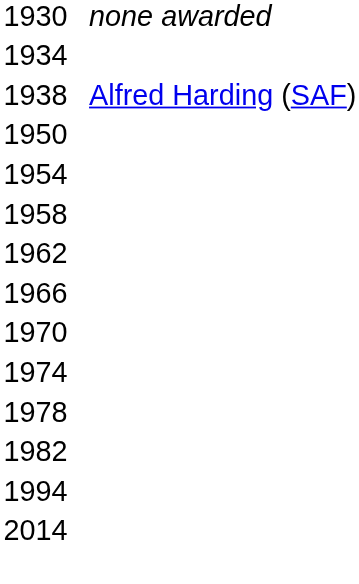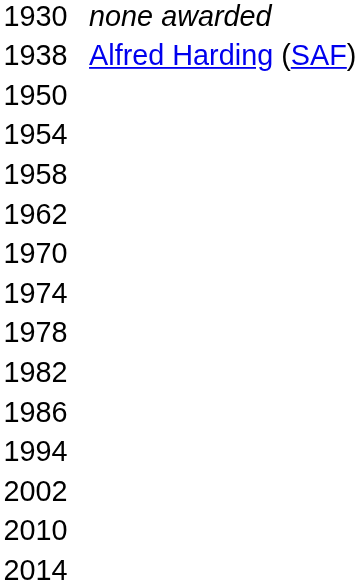 <table>
 <tr>
 <td>1930</td>
 <td></td>
 <td></td>
 <td><em>none awarded</em></td>
-</tr>
-<tr>
-<td>1934</td>
-<td></td>
-<td></td>
-<td></td>
 </tr>
 <tr>
 <td>1938</td>
 <td></td>
 <td></td>
 <td> <a href='#'>Alfred Harding</a> <span>(<a href='#'>SAF</a>)</span></td>
 </tr>
 <tr>
 <td>1950</td>
 <td></td>
 <td></td>
 <td></td>
 </tr>
 <tr>
 <td>1954</td>
 <td></td>
 <td></td>
 <td></td>
 </tr>
 <tr>
 <td>1958</td>
 <td></td>
 <td></td>
 <td></td>
 </tr>
 <tr>
 <td>1962</td>
 <td></td>
 <td></td>
 <td></td>
 </tr>
 <tr>
-<td>1966</td>
-<td></td>
-<td></td>
-<td></td>
-</tr>
-<tr>
 <td>1970</td>
 <td></td>
 <td></td>
 <td></td>
 </tr>
 <tr>
 <td>1974</td>
 <td></td>
 <td></td>
 <td></td>
 </tr>
 <tr>
 <td>1978</td>
 <td></td>
 <td></td>
 <td></td>
 </tr>
 <tr>
 <td>1982</td>
 <td></td>
 <td></td>
 <td></td>
 </tr>
 <tr>
+<td>1986</td>
+<td></td>
+<td></td>
+<td></td>
+</tr>
+<tr>
 <td>1994</td>
+<td></td>
+<td></td>
+<td></td>
+</tr>
+<tr>
+<td>2002</td>
+<td></td>
+<td></td>
+<td></td>
+</tr>
+<tr>
+<td>2010<br></td>
 <td></td>
 <td></td>
 <td></td>
 </tr>
 <tr>
 <td rowspan=2>2014<br></td>
 <td rowspan=2></td>
 <td rowspan=2></td>
 <td></td>
 </tr>
 <tr>
 <td></td>
 </tr>
 </table>
